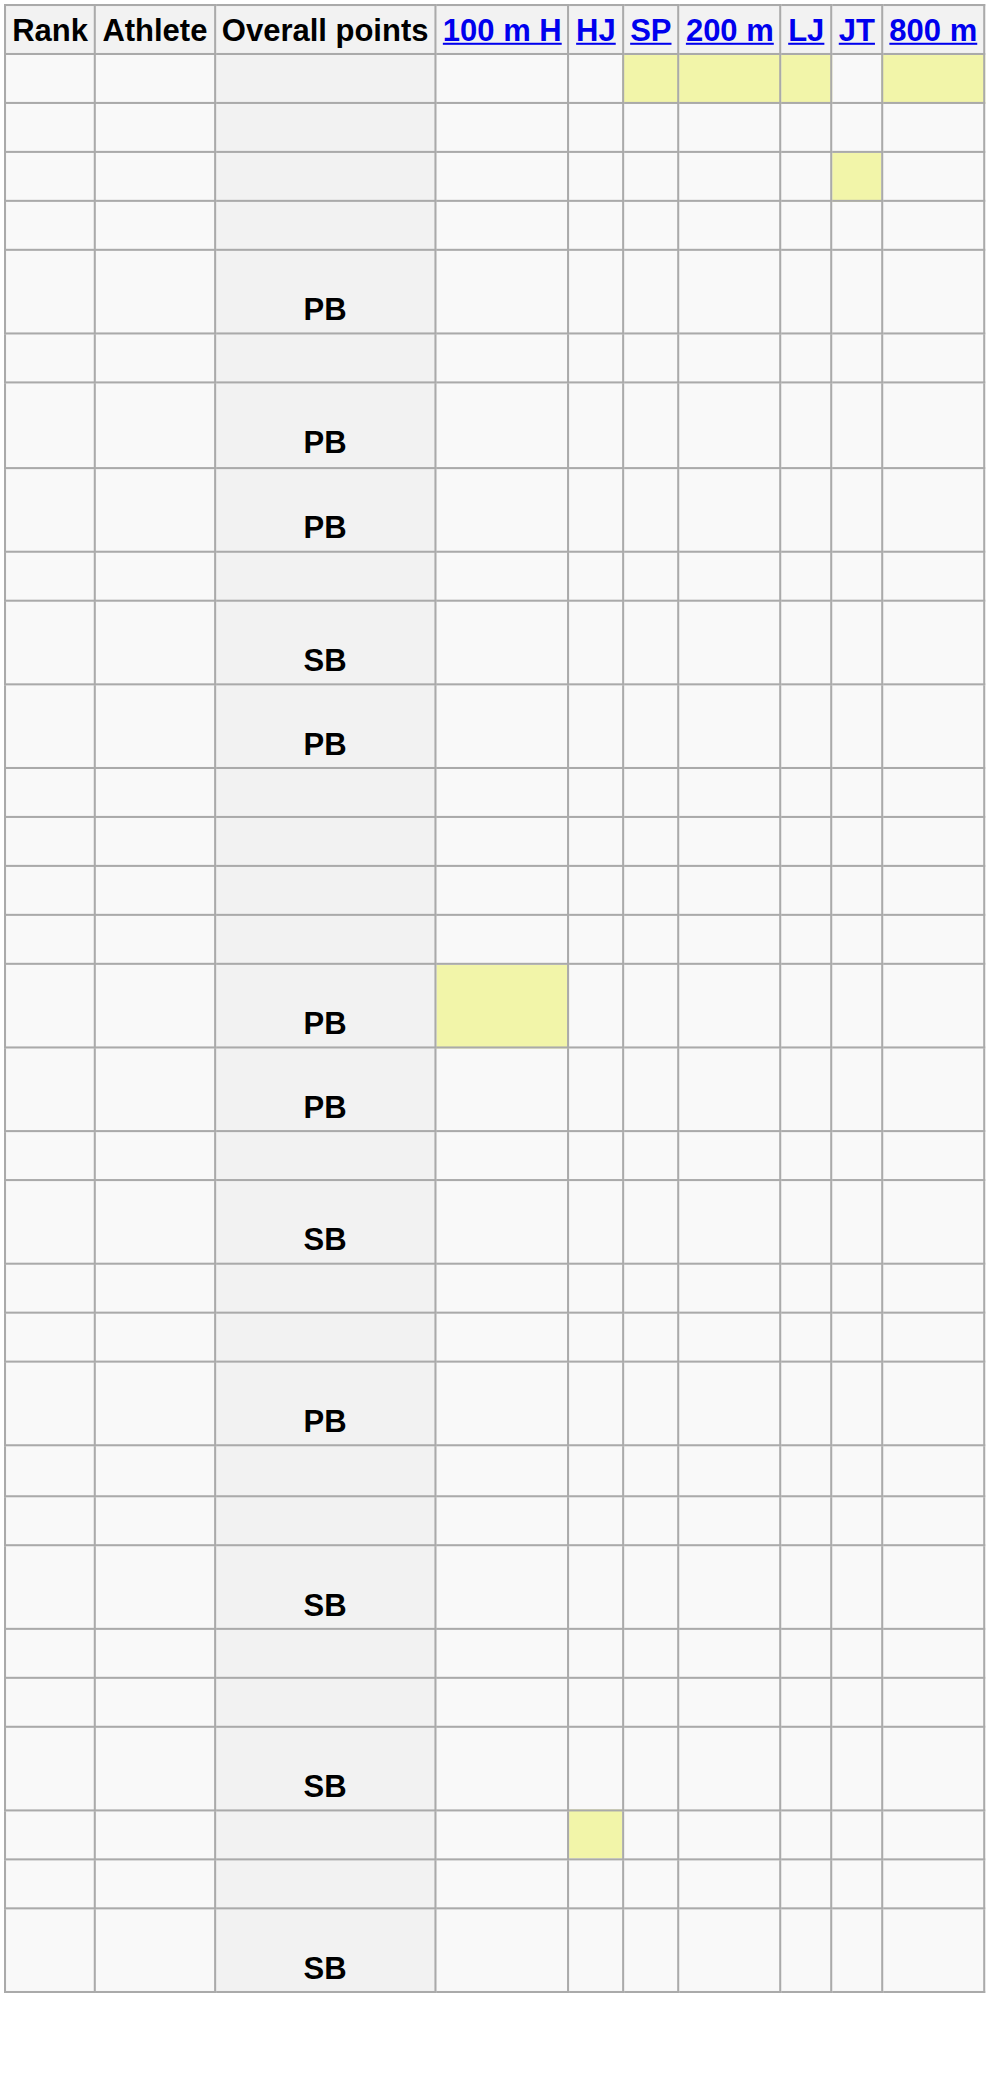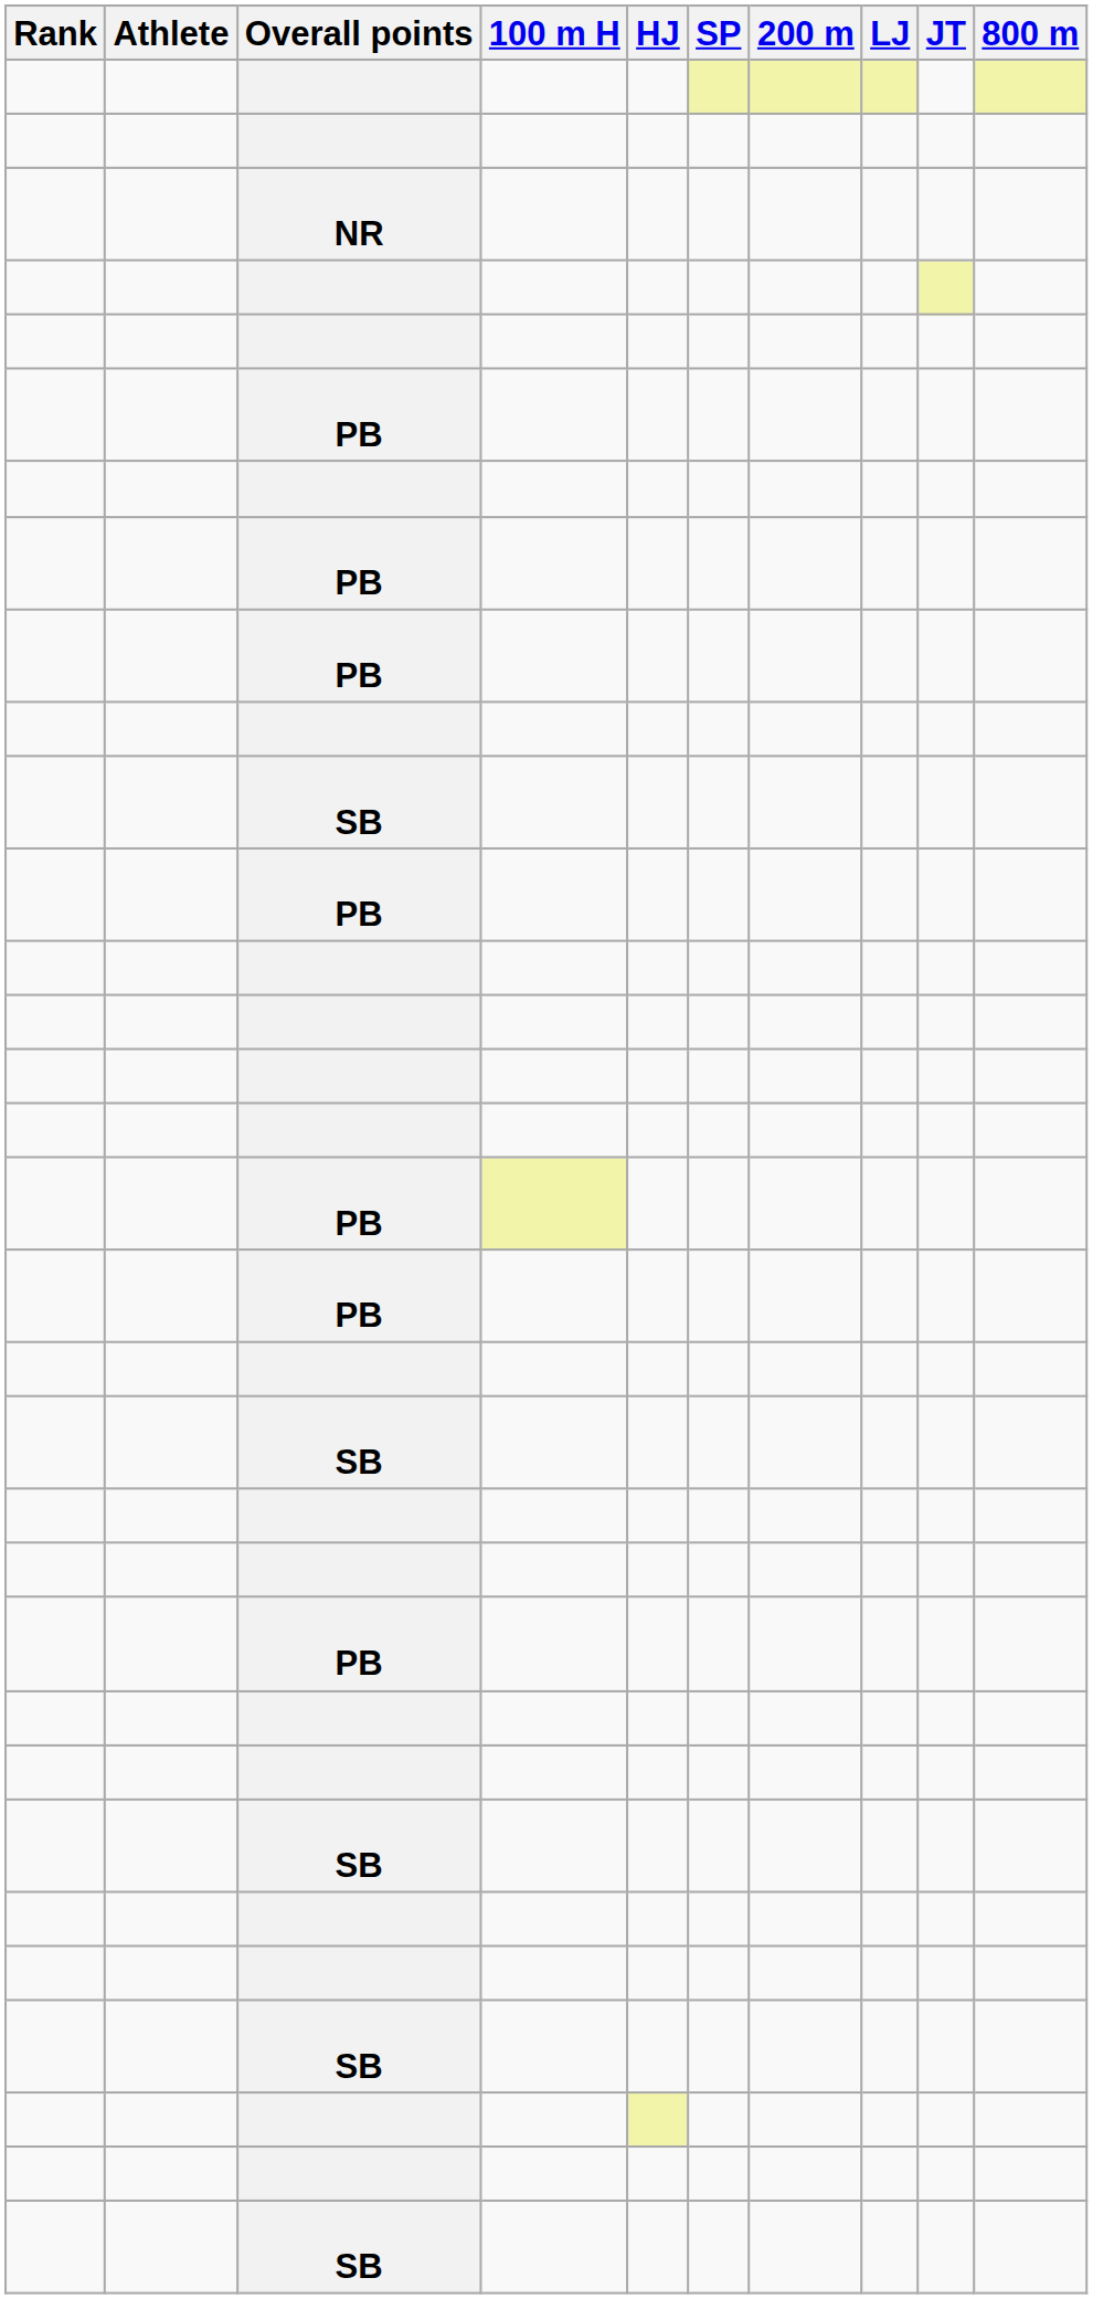 <table class="wikitable sortable" style="font-size:95%;">
 <tr>
 <th>Rank</th>
 <th>Athlete</th>
 <th>Overall points</th>
 <th><a href='#'>100 m H</a></th>
 <th><a href='#'>HJ</a></th>
 <th><a href='#'>SP</a></th>
 <th><a href='#'>200 m</a></th>
 <th><a href='#'>LJ</a></th>
 <th><a href='#'>JT</a></th>
 <th><a href='#'>800 m</a></th>
 </tr>
 <tr>
 <td align=center></td>
 <td align=left> <br></td>
 <th></th>
 <td></td>
 <td></td>
 <td bgcolor=#F2F5A9></td>
 <td bgcolor=#F2F5A9></td>
 <td bgcolor=#F2F5A9></td>
 <td></td>
 <td bgcolor=#F2F5A9></td>
 </tr>
 <tr>
 <td align=center></td>
 <td align=left> <br></td>
 <th></th>
+<td></td>
+<td></td>
+<td></td>
+<td></td>
+<td></td>
+<td></td>
+<td></td>
+</tr>
+<tr>
+<td align=center></td>
+<td align=left> <br></td>
+<th> <br> <strong>NR</strong></th>
 <td></td>
 <td></td>
 <td></td>
 <td></td>
 <td></td>
 <td></td>
 <td></td>
 </tr>
 <tr>
 <td align=center></td>
 <td align=left> <br></td>
 <th></th>
 <td></td>
 <td></td>
 <td></td>
 <td></td>
 <td></td>
 <td bgcolor=#F2F5A9></td>
 <td></td>
 </tr>
 <tr>
 <td align=center></td>
 <td align=left> <br></td>
 <th></th>
 <td></td>
 <td></td>
 <td></td>
 <td></td>
 <td></td>
 <td></td>
 <td></td>
 </tr>
 <tr>
 <td align=center></td>
 <td align=left> <br></td>
 <th> <br> <strong>PB</strong></th>
 <td></td>
 <td></td>
 <td></td>
 <td></td>
 <td></td>
 <td></td>
 <td></td>
 </tr>
 <tr>
 <td align=center></td>
 <td align=left> <br></td>
 <th></th>
 <td></td>
 <td></td>
 <td></td>
 <td></td>
 <td></td>
 <td></td>
 <td></td>
 </tr>
 <tr>
 <td align=center></td>
 <td align=left> <br></td>
 <th> <br> <strong>PB</strong></th>
 <td></td>
 <td></td>
 <td></td>
 <td></td>
 <td></td>
 <td></td>
 <td></td>
 </tr>
 <tr>
 <td align=center></td>
 <td align=left> <br></td>
 <th> <br> <strong>PB</strong></th>
 <td></td>
 <td></td>
 <td></td>
 <td></td>
 <td></td>
 <td></td>
 <td></td>
 </tr>
 <tr>
 <td align=center></td>
 <td align=left> <br></td>
 <th></th>
 <td></td>
 <td></td>
 <td></td>
 <td></td>
 <td></td>
 <td></td>
 <td></td>
 </tr>
 <tr>
 <td align=center></td>
 <td align=left> <br></td>
 <th> <br> <strong>SB</strong></th>
 <td></td>
 <td></td>
 <td></td>
 <td></td>
 <td></td>
 <td></td>
 <td></td>
 </tr>
 <tr>
 <td align=center></td>
 <td align=left> <br></td>
 <th> <br> <strong>PB</strong></th>
 <td></td>
 <td></td>
 <td></td>
 <td></td>
 <td></td>
 <td></td>
 <td></td>
 </tr>
 <tr>
 <td align=center></td>
 <td align=left> <br></td>
 <th></th>
 <td></td>
 <td></td>
 <td></td>
 <td></td>
 <td></td>
 <td></td>
 <td></td>
 </tr>
 <tr>
 <td align=center></td>
 <td align=left> <br></td>
 <th></th>
 <td></td>
 <td></td>
 <td></td>
 <td></td>
 <td></td>
 <td></td>
 <td></td>
 </tr>
 <tr>
 <td align=center></td>
 <td align=left> <br></td>
 <th></th>
 <td></td>
 <td></td>
 <td></td>
 <td></td>
 <td></td>
 <td></td>
 <td></td>
 </tr>
 <tr>
 <td align=center></td>
 <td align=left> <br></td>
 <th></th>
 <td></td>
 <td></td>
 <td></td>
 <td></td>
 <td></td>
 <td></td>
 <td></td>
 </tr>
 <tr>
 <td align=center></td>
 <td align=left> <br></td>
 <th> <br> <strong>PB</strong></th>
 <td bgcolor=#F2F5A9></td>
 <td></td>
 <td></td>
 <td></td>
 <td></td>
 <td></td>
 <td></td>
 </tr>
 <tr>
 <td align=center></td>
 <td align=left> <br></td>
 <th> <br> <strong>PB</strong></th>
 <td></td>
 <td></td>
 <td></td>
 <td></td>
 <td></td>
 <td></td>
 <td></td>
 </tr>
 <tr>
 <td align=center></td>
 <td align=left> <br></td>
 <th></th>
 <td></td>
 <td></td>
 <td></td>
 <td></td>
 <td></td>
 <td></td>
 <td></td>
 </tr>
 <tr>
 <td align=center></td>
 <td align=left> <br></td>
 <th> <br> <strong>SB</strong></th>
 <td></td>
 <td></td>
 <td></td>
 <td></td>
 <td></td>
 <td></td>
 <td></td>
 </tr>
 <tr>
 <td align=center></td>
 <td align=left> <br></td>
 <th></th>
 <td></td>
 <td></td>
 <td></td>
 <td></td>
 <td></td>
 <td></td>
 <td></td>
 </tr>
 <tr>
 <td align=center></td>
 <td align=left> <br></td>
 <th></th>
 <td></td>
 <td></td>
 <td></td>
 <td></td>
 <td></td>
 <td></td>
 <td></td>
 </tr>
 <tr>
 <td align=center></td>
 <td align=left> <br></td>
 <th> <br> <strong>PB</strong></th>
 <td></td>
 <td></td>
 <td></td>
 <td></td>
 <td></td>
 <td></td>
 <td></td>
 </tr>
 <tr>
 <td align=center></td>
 <td align=left> <br></td>
 <th></th>
 <td></td>
 <td></td>
 <td></td>
 <td></td>
 <td></td>
 <td></td>
 <td></td>
 </tr>
 <tr>
 <td align=center></td>
 <td align=left> <br></td>
 <th></th>
 <td></td>
 <td></td>
 <td></td>
 <td></td>
 <td></td>
 <td></td>
 <td></td>
 </tr>
 <tr>
 <td align=center></td>
 <td align=left> <br></td>
 <th> <br> <strong>SB</strong></th>
 <td></td>
 <td></td>
 <td></td>
 <td></td>
 <td></td>
 <td></td>
 <td></td>
 </tr>
 <tr>
 <td align=center></td>
 <td align=left> <br></td>
 <th></th>
 <td></td>
 <td></td>
 <td></td>
 <td></td>
 <td></td>
 <td></td>
 <td></td>
 </tr>
 <tr>
 <td align=center></td>
 <td align=left> <br></td>
 <th></th>
 <td></td>
 <td></td>
 <td></td>
 <td></td>
 <td></td>
 <td></td>
 <td></td>
 </tr>
 <tr>
 <td align=center></td>
 <td align=left> <br></td>
 <th> <br> <strong>SB</strong></th>
 <td></td>
 <td></td>
 <td></td>
 <td></td>
 <td></td>
 <td></td>
 <td></td>
 </tr>
 <tr>
 <td align=center></td>
 <td align=left> <br></td>
 <th></th>
 <td></td>
 <td bgcolor=#F2F5A9></td>
 <td></td>
 <td></td>
 <td></td>
 <td></td>
 <td></td>
 </tr>
 <tr>
 <td align=center></td>
 <td align=left> <br></td>
 <th></th>
 <td></td>
 <td></td>
 <td></td>
 <td></td>
 <td></td>
 <td></td>
 <td></td>
 </tr>
 <tr>
 <td align=center></td>
 <td align=left> <br></td>
 <th> <br> <strong>SB</strong></th>
 <td></td>
 <td></td>
 <td></td>
 <td></td>
 <td></td>
 <td></td>
 <td></td>
 </tr>
 </table>
